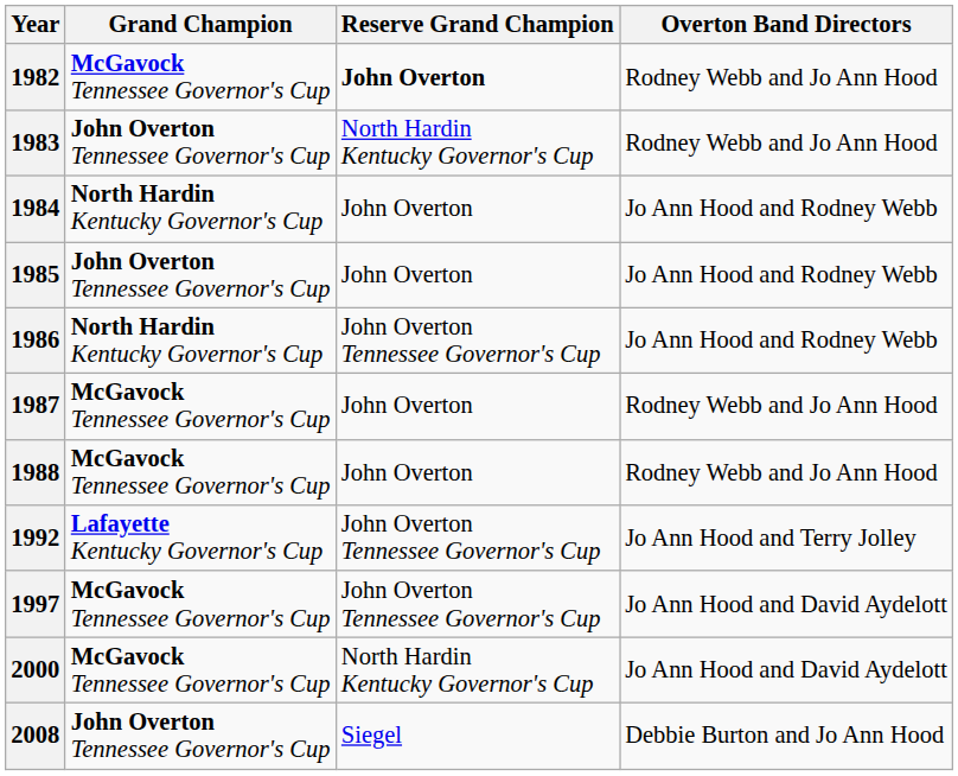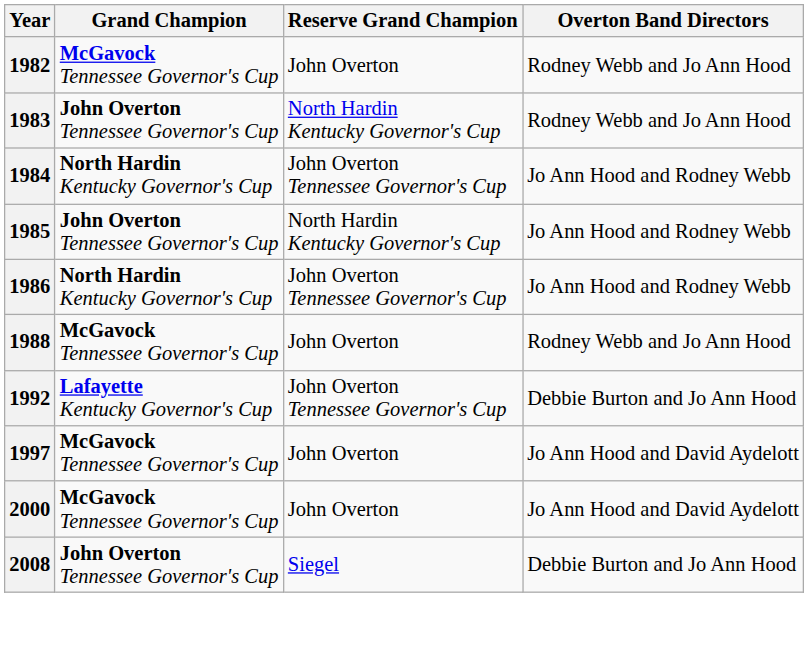 <table class="wikitable">
 <tr>
 <th align=center bgcolor="#e5e5e5"><strong>Year</strong></th>
 <th align=center bgcolor="#e5e5e5"><strong>Grand Champion</strong></th>
 <th align=center bgcolor="#e5e5e5"><strong>Reserve Grand Champion</strong></th>
 <th align=center bgcolor="#e5e5e5"><strong>Overton Band Directors</strong></th>
 </tr>
 <tr>
 <th>1982</th>
 <td><strong><a href='#'>McGavock</a></strong><br><em>Tennessee Governor's Cup</em></td>
-<td><strong>John Overton</strong></td>
+<td>John Overton</td>
 <td>Rodney Webb and Jo Ann Hood</td>
 </tr>
 <tr>
 <th>1983</th>
 <td><strong>John Overton</strong><br><em>Tennessee Governor's Cup</em></td>
 <td><a href='#'>North Hardin</a><br><em>Kentucky Governor's Cup</em></td>
 <td>Rodney Webb and Jo Ann Hood</td>
 </tr>
 <tr>
 <th>1984</th>
 <td><strong>North Hardin</strong><br><em>Kentucky Governor's Cup</em></td>
-<td>John Overton</td>
+<td>John Overton<br><em>Tennessee Governor's Cup</em></td>
 <td>Jo Ann Hood and Rodney Webb</td>
 </tr>
 <tr>
 <th>1985</th>
 <td><strong>John Overton</strong><br><em>Tennessee Governor's Cup</em></td>
-<td>John Overton</td>
+<td>North Hardin<br><em>Kentucky Governor's Cup</em></td>
 <td>Jo Ann Hood and Rodney Webb</td>
 </tr>
 <tr>
 <th>1986</th>
 <td><strong>North Hardin</strong><br><em>Kentucky Governor's Cup</em></td>
 <td>John Overton<br><em>Tennessee Governor's Cup</em></td>
 <td>Jo Ann Hood and Rodney Webb</td>
-</tr>
-<tr>
-<th>1987</th>
-<td><strong>McGavock</strong><br><em>Tennessee Governor's Cup</em></td>
-<td>John Overton</td>
-<td>Rodney Webb and Jo Ann Hood</td>
 </tr>
 <tr>
 <th>1988</th>
 <td><strong>McGavock</strong><br><em>Tennessee Governor's Cup</em></td>
 <td>John Overton</td>
 <td>Rodney Webb and Jo Ann Hood</td>
 </tr>
 <tr>
 <th>1992</th>
 <td><strong><a href='#'>Lafayette</a></strong><br><em>Kentucky Governor's Cup</em></td>
 <td>John Overton<br><em>Tennessee Governor's Cup</em></td>
-<td>Jo Ann Hood and Terry Jolley</td>
+<td>Debbie Burton and Jo Ann Hood</td>
 </tr>
 <tr>
 <th>1997</th>
 <td><strong>McGavock</strong><br><em>Tennessee Governor's Cup</em></td>
-<td>John Overton<br><em>Tennessee Governor's Cup</em></td>
+<td>John Overton</td>
 <td>Jo Ann Hood and David Aydelott</td>
 </tr>
 <tr>
 <th>2000</th>
 <td><strong>McGavock</strong><br><em>Tennessee Governor's Cup</em></td>
-<td>North Hardin<br><em>Kentucky Governor's Cup</em></td>
+<td>John Overton</td>
 <td>Jo Ann Hood and David Aydelott</td>
 </tr>
 <tr>
 <th>2008</th>
 <td><strong>John Overton</strong><br><em>Tennessee Governor's Cup</em></td>
 <td><a href='#'>Siegel</a></td>
 <td>Debbie Burton and Jo Ann Hood</td>
 </tr>
 </table>
